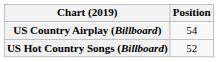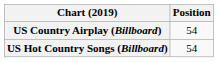 <table class="wikitable sortable plainrowheaders" style="text-align:center">
 <tr>
 <th>Chart (2019)</th>
 <th>Position</th>
 </tr>
 <tr>
 <th scope="row">US Country Airplay (<em>Billboard</em>)</th>
 <td>54</td>
 </tr>
 <tr>
 <th scope="row">US Hot Country Songs (<em>Billboard</em>)</th>
-<td>52</td>
+<td>54</td>
 </tr>
 </table>
